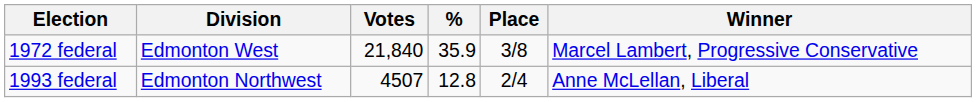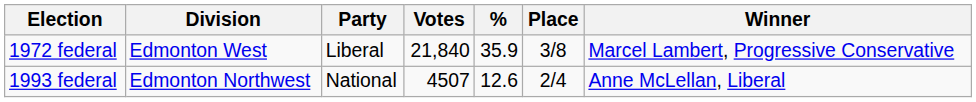 <table class="wikitable" width="800">
 <tr>
 <th align="left">Election</th>
 <th align="left">Division</th>
+<th align="left">Party</th>
 <th align="right">Votes</th>
 <th align="right">%</th>
 <th align="center">Place</th>
 <th align="center">Winner</th>
 </tr>
 <tr>
 <td align="left"><a href='#'>1972 federal</a></td>
 <td align="left"><a href='#'>Edmonton West</a></td>
+<td align="left">Liberal</td>
 <td align="right">21,840</td>
 <td align="right">35.9</td>
 <td align="center">3/8</td>
 <td align="left"><a href='#'>Marcel Lambert</a>, <a href='#'>Progressive Conservative</a></td>
 </tr>
 <tr>
 <td align="left"><a href='#'>1993 federal</a></td>
 <td align="left"><a href='#'>Edmonton Northwest</a></td>
+<td align="left">National</td>
 <td align="right">4507</td>
-<td align="right">12.8</td>
+<td align="right">12.6</td>
 <td align="center">2/4</td>
 <td align="left"><a href='#'>Anne McLellan</a>, <a href='#'>Liberal</a></td>
 </tr>
 </table>
